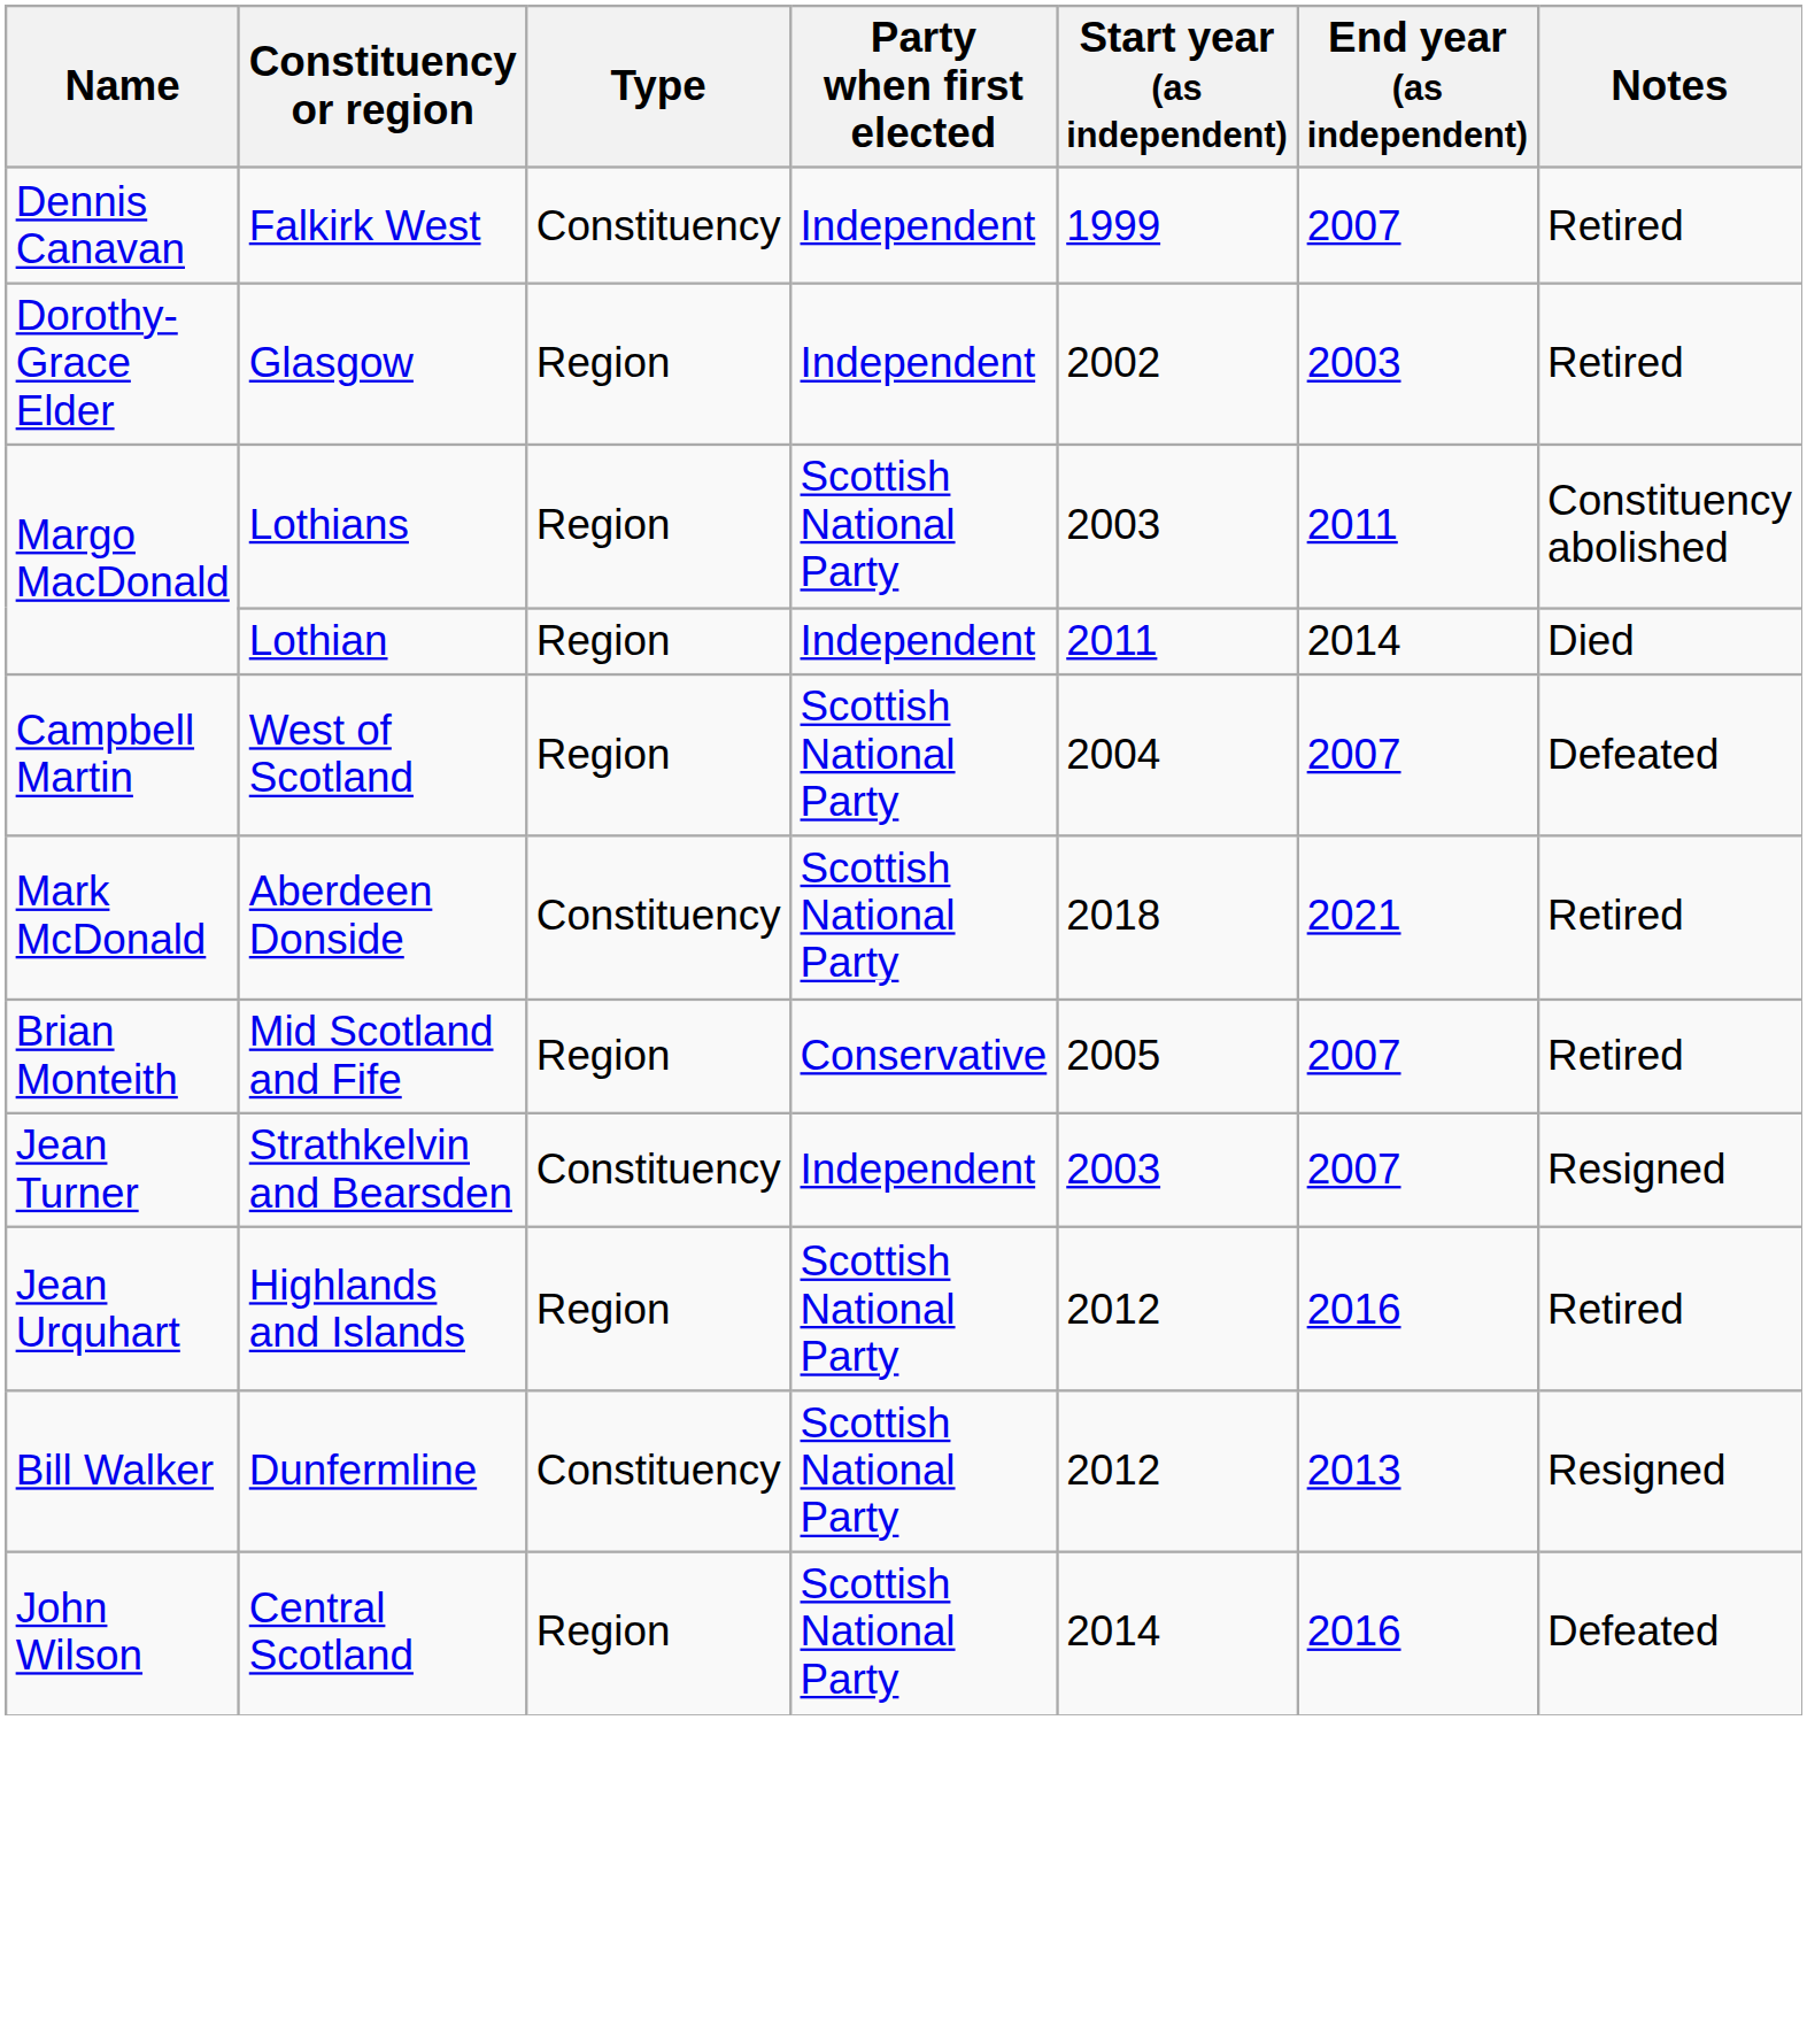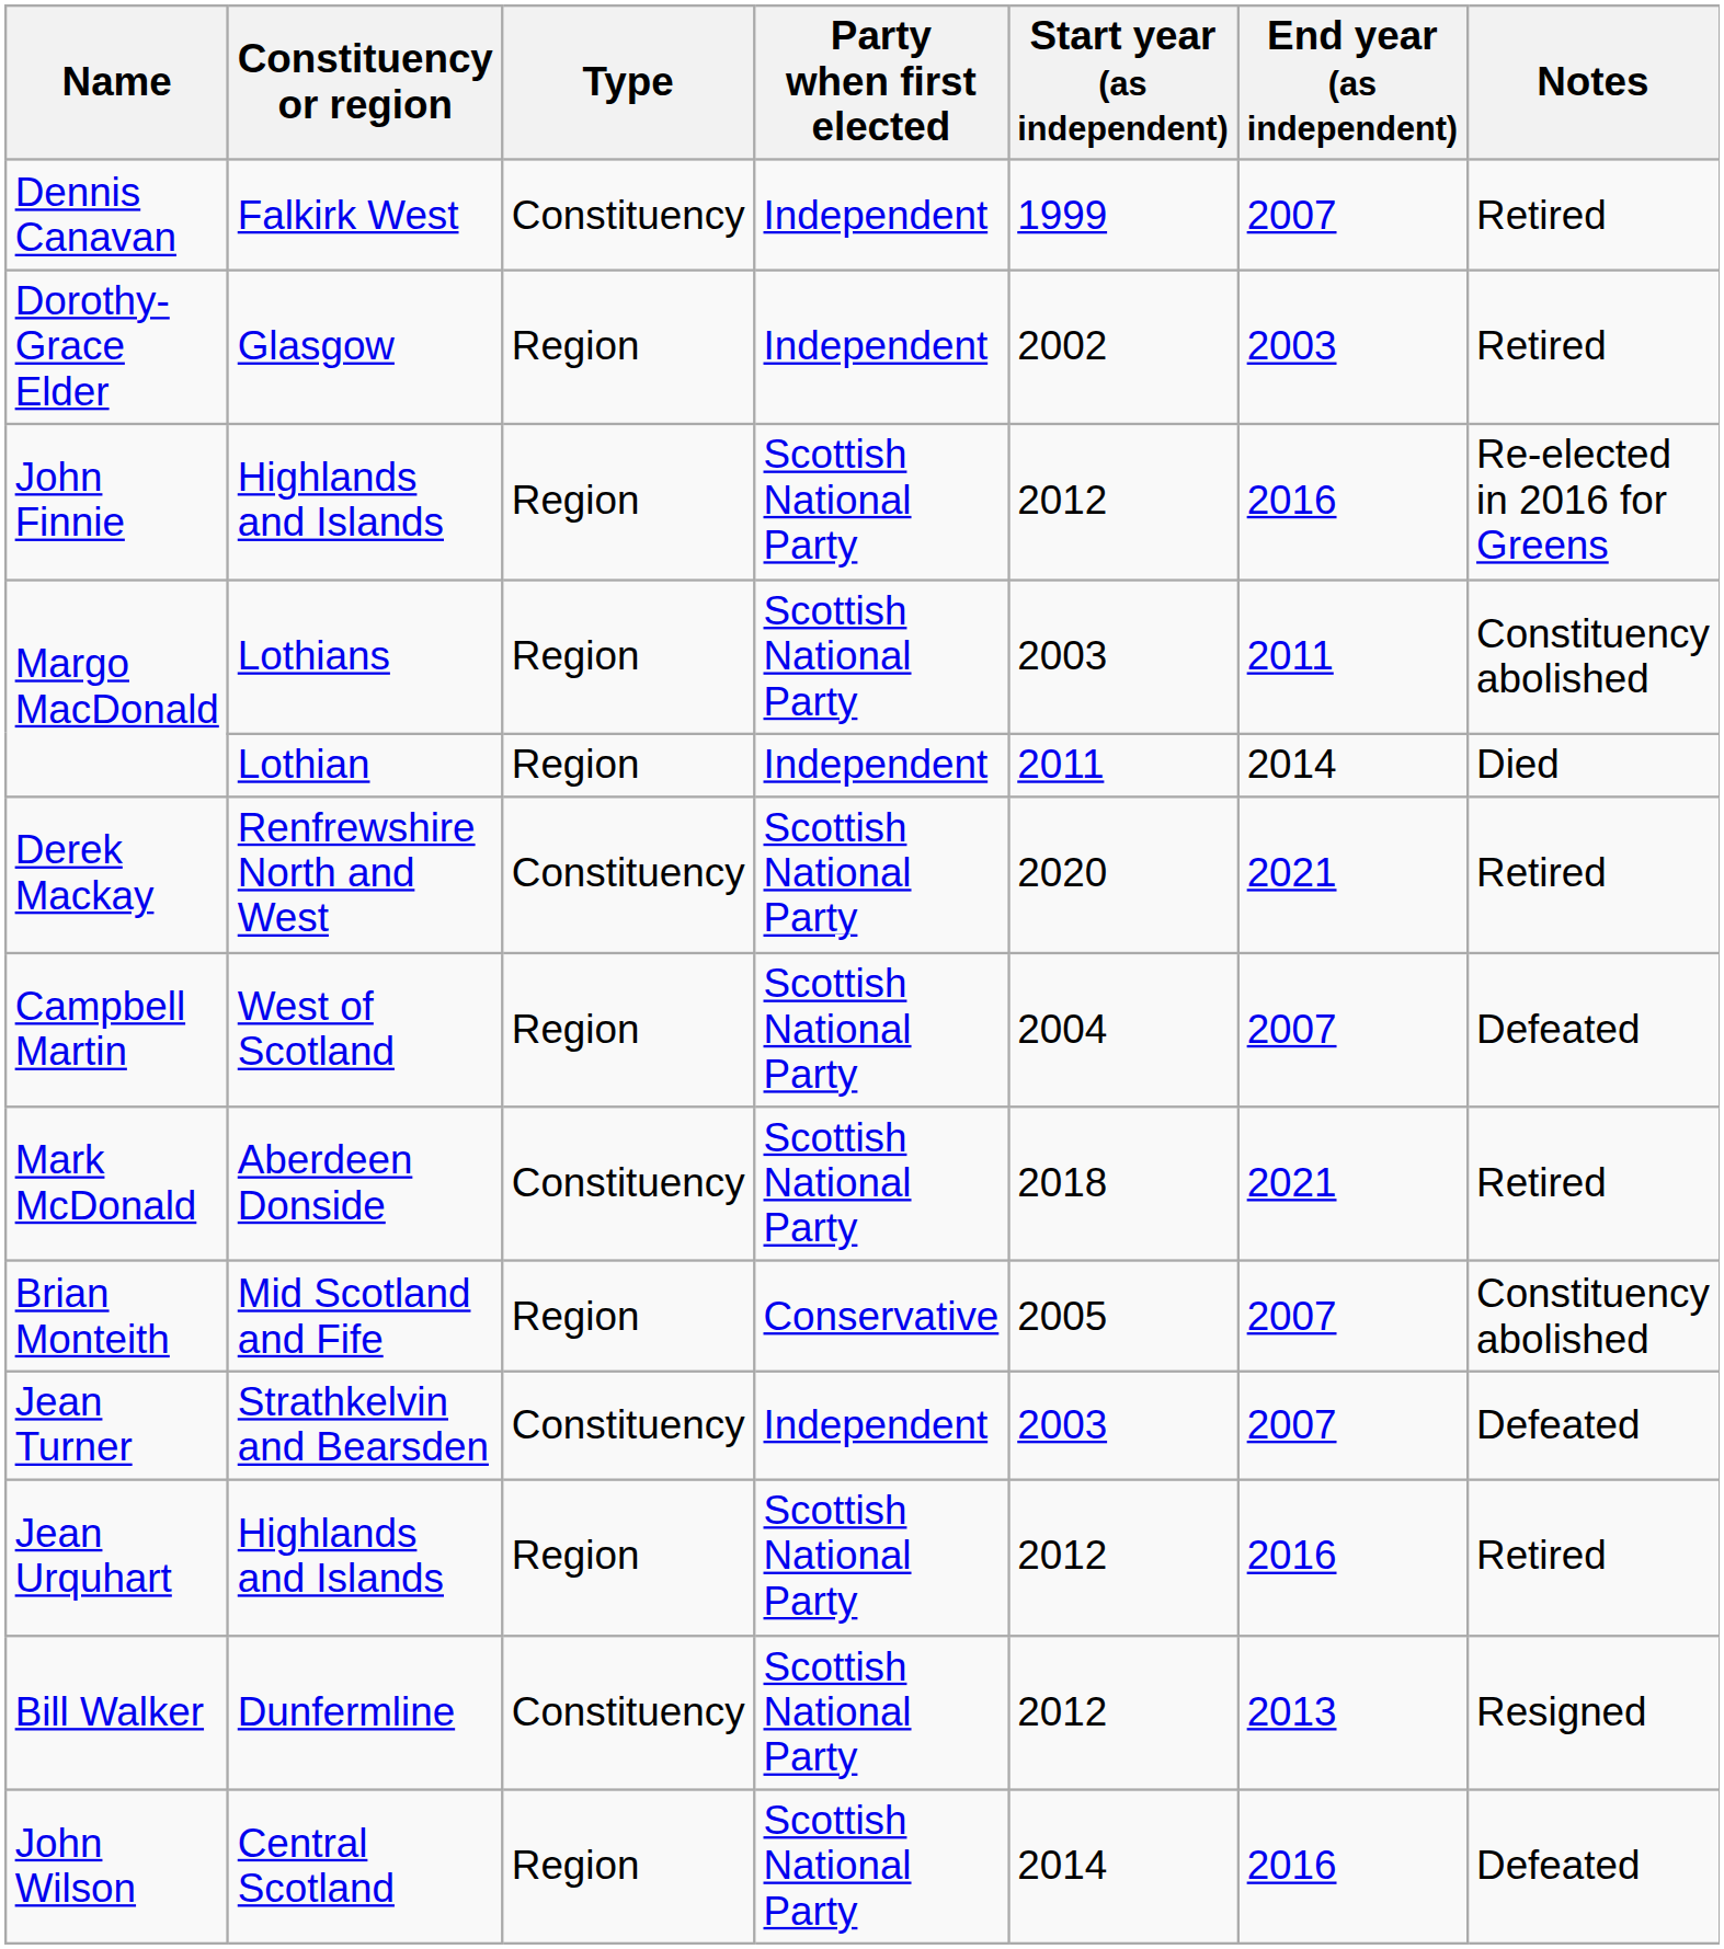 <table class="wikitable sortable">
 <tr>
 <th>Name</th>
 <th>Constituency or region</th>
 <th>Type</th>
 <th>Party<br>when first elected</th>
 <th>Start year<br><small>(as independent)</small></th>
 <th>End year<br><small>(as independent)</small></th>
 <th>Notes</th>
 </tr>
 <tr>
 <td data-sort-value="Canavan, Dennis"><a href='#'>Dennis Canavan</a></td>
 <td><a href='#'>Falkirk West</a></td>
 <td>Constituency</td>
 <td><a href='#'>Independent</a></td>
 <td><a href='#'>1999</a></td>
 <td><a href='#'>2007</a></td>
 <td>Retired</td>
 </tr>
 <tr>
 <td data-sort-value="Elder, Dorothy-Grace"><a href='#'>Dorothy-Grace Elder</a></td>
 <td><a href='#'>Glasgow</a></td>
 <td>Region</td>
 <td><a href='#'>Independent</a></td>
 <td>2002</td>
 <td><a href='#'>2003</a></td>
 <td>Retired</td>
 </tr>
 <tr>
+<td data-sort-value="Finnie, John"><a href='#'>John Finnie</a></td>
+<td><a href='#'>Highlands and Islands</a></td>
+<td>Region</td>
+<td><a href='#'>Scottish National Party</a></td>
+<td>2012</td>
+<td><a href='#'>2016</a></td>
+<td>Re-elected in 2016 for <a href='#'>Greens</a></td>
+</tr>
+<tr>
 <td rowspan="2" data-sort-value="MacDonald, Margo"><a href='#'>Margo MacDonald</a></td>
 <td><a href='#'>Lothians</a></td>
 <td>Region</td>
 <td><a href='#'>Scottish National Party</a></td>
 <td>2003</td>
 <td><a href='#'>2011</a></td>
 <td>Constituency abolished</td>
 </tr>
 <tr>
 <td><a href='#'>Lothian</a></td>
 <td>Region</td>
 <td><a href='#'>Independent</a></td>
 <td><a href='#'>2011</a></td>
 <td>2014</td>
 <td>Died</td>
+</tr>
+<tr>
+<td data-sort-value="Mackay, Derek"><a href='#'>Derek Mackay</a></td>
+<td><a href='#'>Renfrewshire North and West</a></td>
+<td>Constituency</td>
+<td><a href='#'>Scottish National Party</a></td>
+<td>2020</td>
+<td><a href='#'>2021</a></td>
+<td>Retired</td>
 </tr>
 <tr>
 <td data-sort-value="Martin, Campbell"><a href='#'>Campbell Martin</a></td>
 <td><a href='#'>West of Scotland</a></td>
 <td>Region</td>
 <td><a href='#'>Scottish National Party</a></td>
 <td>2004</td>
 <td><a href='#'>2007</a></td>
 <td>Defeated</td>
 </tr>
 <tr>
 <td data-sort-value="McDonald, Mark"><a href='#'>Mark McDonald</a></td>
 <td><a href='#'>Aberdeen Donside</a></td>
 <td>Constituency</td>
 <td><a href='#'>Scottish National Party</a></td>
 <td>2018</td>
 <td><a href='#'>2021</a></td>
 <td>Retired</td>
 </tr>
 <tr>
 <td data-sort-value="Monteith, Brian"><a href='#'>Brian Monteith</a></td>
 <td><a href='#'>Mid Scotland and Fife</a></td>
 <td>Region</td>
 <td><a href='#'>Conservative</a></td>
 <td>2005</td>
 <td><a href='#'>2007</a></td>
-<td>Retired</td>
+<td>Constituency abolished</td>
 </tr>
 <tr>
 <td data-sort-value="Turner, Jean"><a href='#'>Jean Turner</a></td>
 <td><a href='#'>Strathkelvin and Bearsden</a></td>
 <td>Constituency</td>
 <td><a href='#'>Independent</a></td>
 <td><a href='#'>2003</a></td>
 <td><a href='#'>2007</a></td>
-<td>Resigned</td>
+<td>Defeated</td>
 </tr>
 <tr>
 <td data-sort-value="Urquhart, Jean"><a href='#'>Jean Urquhart</a></td>
 <td><a href='#'>Highlands and Islands</a></td>
 <td>Region</td>
 <td><a href='#'>Scottish National Party</a></td>
 <td>2012</td>
 <td><a href='#'>2016</a></td>
 <td>Retired</td>
 </tr>
 <tr>
 <td data-sort-value="Walker, Bill"><a href='#'>Bill Walker</a></td>
 <td><a href='#'>Dunfermline</a></td>
 <td>Constituency</td>
 <td><a href='#'>Scottish National Party</a></td>
 <td>2012</td>
 <td><a href='#'>2013</a></td>
 <td>Resigned</td>
 </tr>
 <tr>
 <td data-sort-value="Wilson, John"><a href='#'>John Wilson</a></td>
 <td><a href='#'>Central Scotland</a></td>
 <td>Region</td>
 <td><a href='#'>Scottish National Party</a></td>
 <td>2014</td>
 <td><a href='#'>2016</a></td>
 <td>Defeated</td>
 </tr>
 </table>
